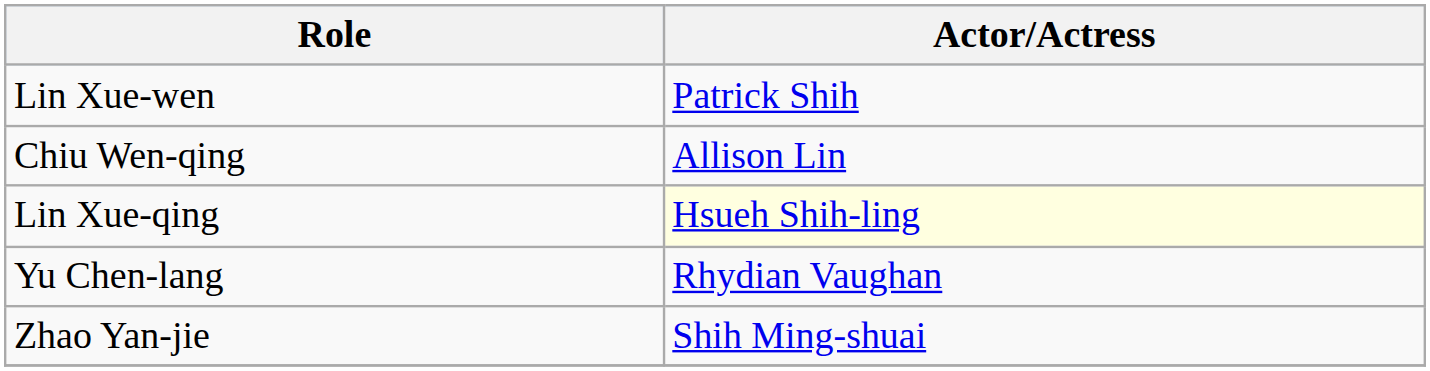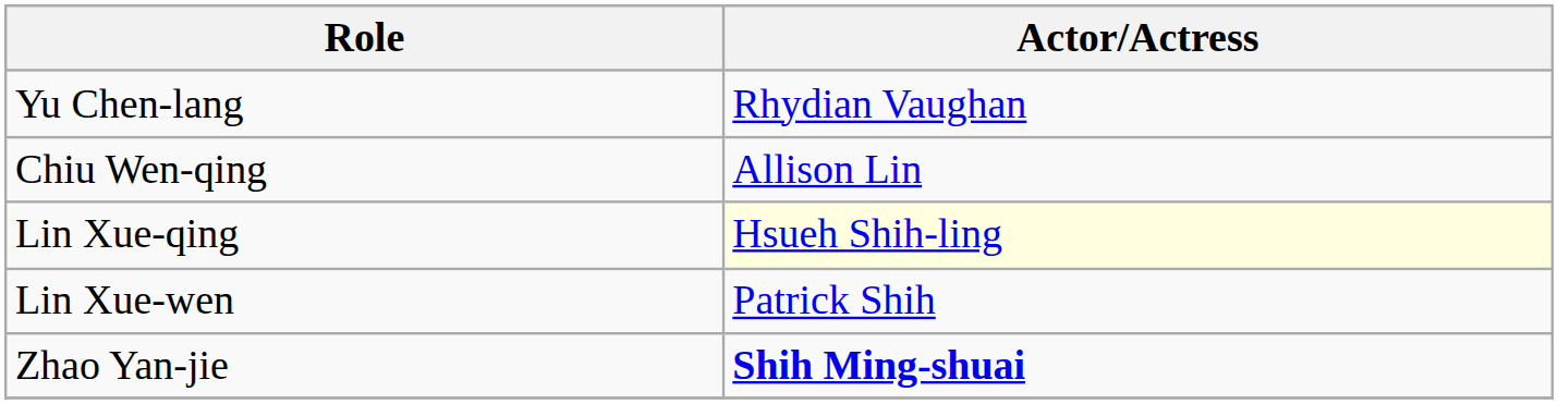 <table class="wikitable" width="600">
 <tr style="background:#ABCDEF;">
 <th>Role</th>
 <th>Actor/Actress</th>
 </tr>
 <tr>
-<td>Lin Xue-wen</td>
-<td><a href='#'>Patrick Shih</a></td>
+<td>Yu Chen-lang</td>
+<td><a href='#'>Rhydian Vaughan</a></td>
 </tr>
 <tr>
 <td>Chiu Wen-qing</td>
 <td><a href='#'>Allison Lin</a></td>
 </tr>
 <tr>
 <td>Lin Xue-qing</td>
 <td style="background: lightyellow;"><a href='#'>Hsueh Shih-ling</a></td>
 </tr>
 <tr>
-<td>Yu Chen-lang</td>
-<td><a href='#'>Rhydian Vaughan</a></td>
+<td>Lin Xue-wen</td>
+<td><a href='#'>Patrick Shih</a></td>
 </tr>
 <tr>
 <td>Zhao Yan-jie</td>
-<td><a href='#'>Shih Ming-shuai</a></td>
+<td><strong><a href='#'>Shih Ming-shuai</a></strong></td>
 </tr>
 <tr>
 </tr>
 </table>
